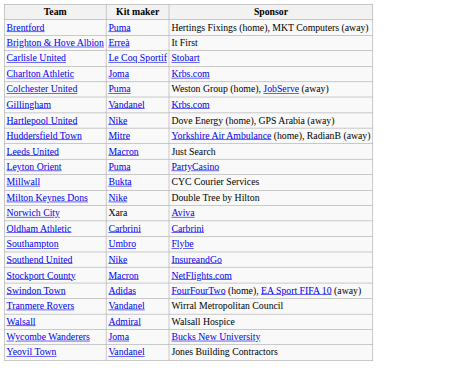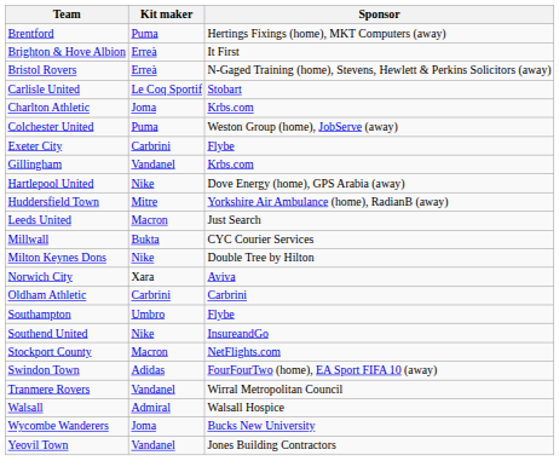 <table class="wikitable">
 <tr>
 <th>Team</th>
 <th>Kit maker</th>
 <th>Sponsor</th>
 </tr>
 <tr>
 <td><a href='#'>Brentford</a></td>
 <td><a href='#'>Puma</a></td>
 <td>Hertings Fixings (home), MKT Computers (away)</td>
 </tr>
 <tr>
 <td><a href='#'>Brighton & Hove Albion</a></td>
 <td><a href='#'>Erreà</a></td>
 <td>It First</td>
 </tr>
 <tr>
+<td><a href='#'>Bristol Rovers</a></td>
+<td><a href='#'>Erreà</a></td>
+<td>N-Gaged Training (home), Stevens, Hewlett & Perkins Solicitors (away)</td>
+</tr>
+<tr>
 <td><a href='#'>Carlisle United</a></td>
 <td><a href='#'>Le Coq Sportif</a></td>
 <td><a href='#'>Stobart</a></td>
 </tr>
 <tr>
 <td><a href='#'>Charlton Athletic</a></td>
 <td><a href='#'>Joma</a></td>
 <td><a href='#'>Krbs.com</a></td>
 </tr>
 <tr>
 <td><a href='#'>Colchester United</a></td>
 <td><a href='#'>Puma</a></td>
 <td>Weston Group (home), <a href='#'>JobServe</a> (away)</td>
+</tr>
+<tr>
+<td><a href='#'>Exeter City</a></td>
+<td><a href='#'>Carbrini</a></td>
+<td><a href='#'>Flybe</a></td>
 </tr>
 <tr>
 <td><a href='#'>Gillingham</a></td>
 <td><a href='#'>Vandanel</a></td>
 <td><a href='#'>Krbs.com</a></td>
 </tr>
 <tr>
 <td><a href='#'>Hartlepool United</a></td>
 <td><a href='#'>Nike</a></td>
 <td>Dove Energy (home), GPS Arabia (away)</td>
 </tr>
 <tr>
 <td><a href='#'>Huddersfield Town</a></td>
 <td><a href='#'>Mitre</a></td>
 <td><a href='#'>Yorkshire Air Ambulance</a> (home), RadianB (away)</td>
 </tr>
 <tr>
 <td><a href='#'>Leeds United</a></td>
 <td><a href='#'>Macron</a></td>
 <td>Just Search</td>
-</tr>
-<tr>
-<td><a href='#'>Leyton Orient</a></td>
-<td><a href='#'>Puma</a></td>
-<td><a href='#'>PartyCasino</a></td>
 </tr>
 <tr>
 <td><a href='#'>Millwall</a></td>
 <td><a href='#'>Bukta</a></td>
 <td>CYC Courier Services</td>
 </tr>
 <tr>
 <td><a href='#'>Milton Keynes Dons</a></td>
 <td><a href='#'>Nike</a></td>
 <td>Double Tree by Hilton</td>
 </tr>
 <tr>
 <td><a href='#'>Norwich City</a></td>
 <td>Xara</td>
 <td><a href='#'>Aviva</a></td>
 </tr>
 <tr>
 <td><a href='#'>Oldham Athletic</a></td>
 <td><a href='#'>Carbrini</a></td>
 <td><a href='#'>Carbrini</a></td>
 </tr>
 <tr>
 <td><a href='#'>Southampton</a></td>
 <td><a href='#'>Umbro</a></td>
 <td><a href='#'>Flybe</a></td>
 </tr>
 <tr>
 <td><a href='#'>Southend United</a></td>
 <td><a href='#'>Nike</a></td>
 <td><a href='#'>InsureandGo</a></td>
 </tr>
 <tr>
 <td><a href='#'>Stockport County</a></td>
 <td><a href='#'>Macron</a></td>
 <td><a href='#'>NetFlights.com</a></td>
 </tr>
 <tr>
 <td><a href='#'>Swindon Town</a></td>
 <td><a href='#'>Adidas</a></td>
 <td><a href='#'>FourFourTwo</a> (home), <a href='#'>EA Sport FIFA 10</a> (away)</td>
 </tr>
 <tr>
 <td><a href='#'>Tranmere Rovers</a></td>
 <td><a href='#'>Vandanel</a></td>
 <td>Wirral Metropolitan Council</td>
 </tr>
 <tr>
 <td><a href='#'>Walsall</a></td>
 <td><a href='#'>Admiral</a></td>
 <td>Walsall Hospice</td>
 </tr>
 <tr>
 <td><a href='#'>Wycombe Wanderers</a></td>
 <td><a href='#'>Joma</a></td>
 <td><a href='#'>Bucks New University</a></td>
 </tr>
 <tr>
 <td><a href='#'>Yeovil Town</a></td>
 <td><a href='#'>Vandanel</a></td>
 <td>Jones Building Contractors</td>
 </tr>
 </table>
